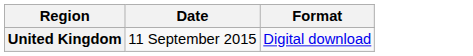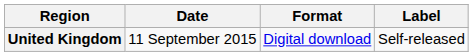 <table class="wikitable plainrowheaders">
 <tr>
 <th scope="col">Region</th>
 <th scope="col">Date</th>
 <th scope="col">Format</th>
+<th scope="col">Label</th>
 </tr>
 <tr>
 <th scope="row">United Kingdom</th>
 <td>11 September 2015</td>
 <td><a href='#'>Digital download</a></td>
+<td>Self-released</td>
 </tr>
 </table>
